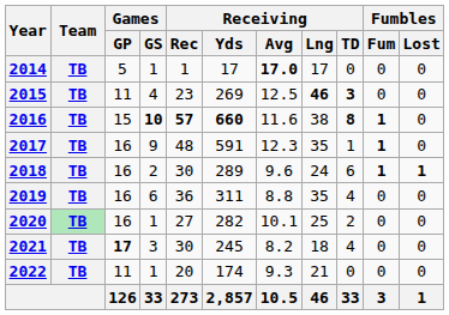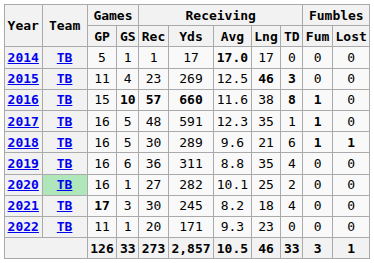 <table class=wikitable style="text-align:center;">
 <tr>
 <th rowspan="2">Year</th>
 <th rowspan="2">Team</th>
 <th colspan="2">Games</th>
 <th colspan="5">Receiving</th>
 <th colspan="2">Fumbles</th>
 </tr>
 <tr>
 <th>GP</th>
 <th>GS</th>
 <th>Rec</th>
 <th>Yds</th>
 <th>Avg</th>
 <th>Lng</th>
 <th>TD</th>
 <th>Fum</th>
 <th>Lost</th>
 </tr>
 <tr>
 <th><a href='#'>2014</a></th>
 <th><a href='#'>TB</a></th>
 <td>5</td>
 <td>1</td>
 <td>1</td>
 <td>17</td>
 <td><strong>17.0</strong></td>
 <td>17</td>
 <td>0</td>
 <td>0</td>
 <td>0</td>
 </tr>
 <tr>
 <th><a href='#'>2015</a></th>
 <th><a href='#'>TB</a></th>
 <td>11</td>
 <td>4</td>
 <td>23</td>
 <td>269</td>
 <td>12.5</td>
 <td><strong>46</strong></td>
 <td><strong>3</strong></td>
 <td>0</td>
 <td>0</td>
 </tr>
 <tr>
 <th><a href='#'>2016</a></th>
 <th><a href='#'>TB</a></th>
 <td>15</td>
 <td><strong>10</strong></td>
 <td><strong>57</strong></td>
 <td><strong>660</strong></td>
 <td>11.6</td>
 <td>38</td>
 <td><strong>8</strong></td>
 <td><strong>1</strong></td>
 <td>0</td>
 </tr>
 <tr>
 <th><a href='#'>2017</a></th>
 <th><a href='#'>TB</a></th>
 <td>16</td>
-<td>9</td>
+<td>5</td>
 <td>48</td>
 <td>591</td>
 <td>12.3</td>
 <td>35</td>
 <td>1</td>
 <td><strong>1</strong></td>
 <td>0</td>
 </tr>
 <tr>
 <th><a href='#'>2018</a></th>
 <th><a href='#'>TB</a></th>
 <td>16</td>
-<td>2</td>
+<td>5</td>
 <td>30</td>
 <td>289</td>
 <td>9.6</td>
-<td>24</td>
+<td>21</td>
 <td>6</td>
 <td><strong>1</strong></td>
 <td><strong>1</strong></td>
 </tr>
 <tr>
 <th><a href='#'>2019</a></th>
 <th><a href='#'>TB</a></th>
 <td>16</td>
 <td>6</td>
 <td>36</td>
 <td>311</td>
 <td>8.8</td>
 <td>35</td>
 <td>4</td>
 <td>0</td>
 <td>0</td>
 </tr>
 <tr>
 <th><a href='#'>2020</a></th>
 <th style="background:#afe6ba; width:3em;"><a href='#'>TB</a></th>
 <td>16</td>
 <td>1</td>
 <td>27</td>
 <td>282</td>
 <td>10.1</td>
 <td>25</td>
 <td>2</td>
 <td>0</td>
 <td>0</td>
 </tr>
 <tr>
 <th><a href='#'>2021</a></th>
 <th><a href='#'>TB</a></th>
 <td><strong>17</strong></td>
 <td>3</td>
 <td>30</td>
 <td>245</td>
 <td>8.2</td>
 <td>18</td>
 <td>4</td>
 <td>0</td>
 <td>0</td>
 </tr>
 <tr>
 <th><a href='#'>2022</a></th>
 <th><a href='#'>TB</a></th>
 <td>11</td>
 <td>1</td>
 <td>20</td>
-<td>174</td>
+<td>171</td>
 <td>9.3</td>
-<td>21</td>
+<td>23</td>
 <td>0</td>
 <td>0</td>
 <td>0</td>
 </tr>
 <tr>
 <th colspan="2"></th>
 <th>126</th>
 <th>33</th>
 <th>273</th>
 <th>2,857</th>
 <th>10.5</th>
 <th>46</th>
 <th>33</th>
 <th>3</th>
 <th>1</th>
 </tr>
 </table>
